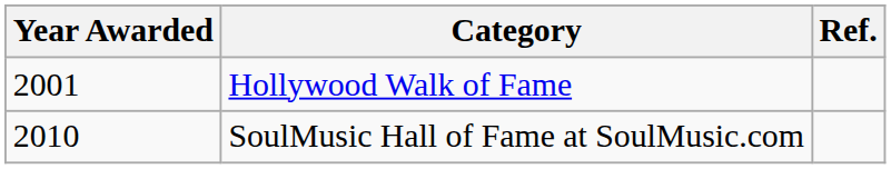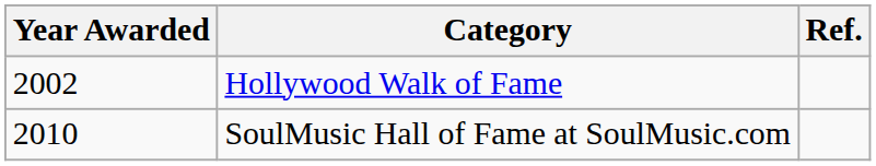 <table class="wikitable">
 <tr>
 <th>Year Awarded</th>
 <th>Category</th>
 <th>Ref.</th>
 </tr>
 <tr>
-<td>2001</td>
+<td>2002</td>
 <td><a href='#'>Hollywood Walk of Fame</a></td>
 <td></td>
 </tr>
 <tr>
 <td>2010</td>
 <td>SoulMusic Hall of Fame at SoulMusic.com</td>
 <td></td>
 </tr>
 </table>
